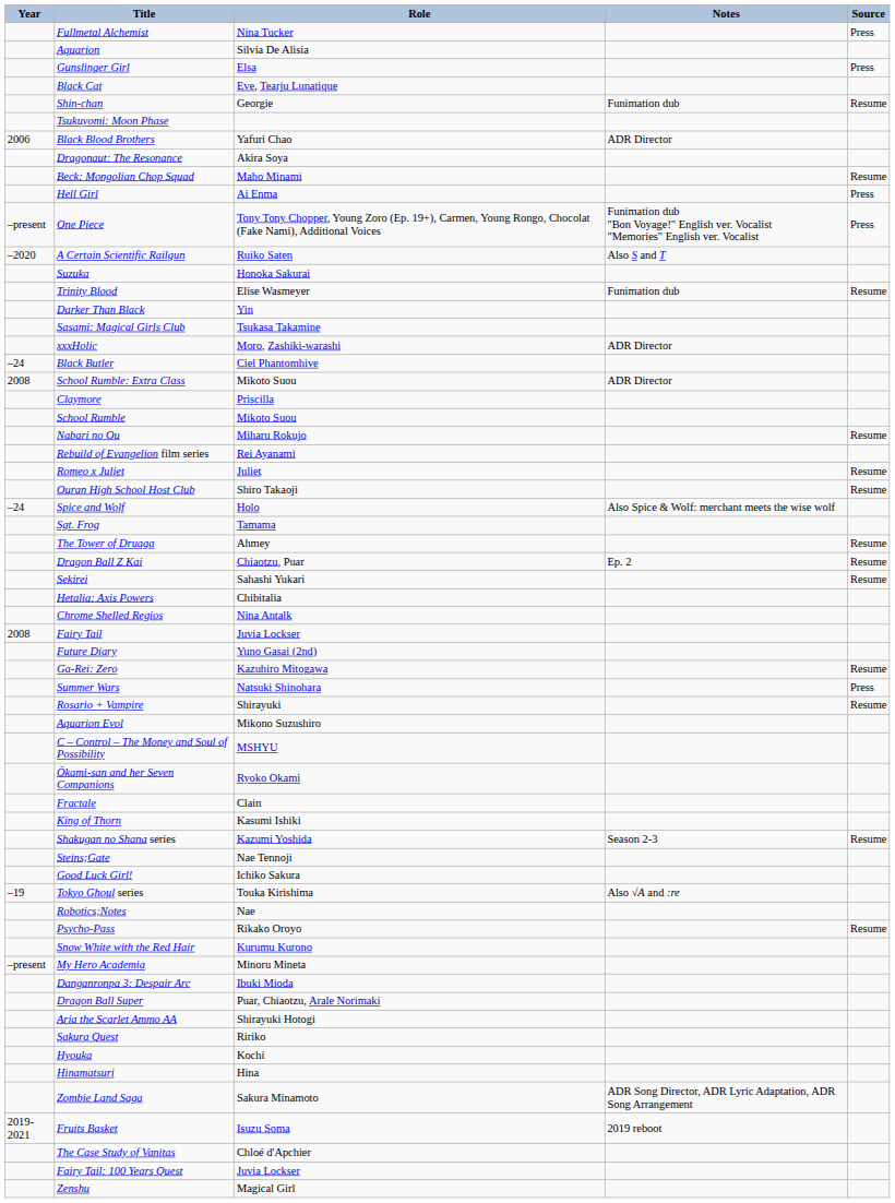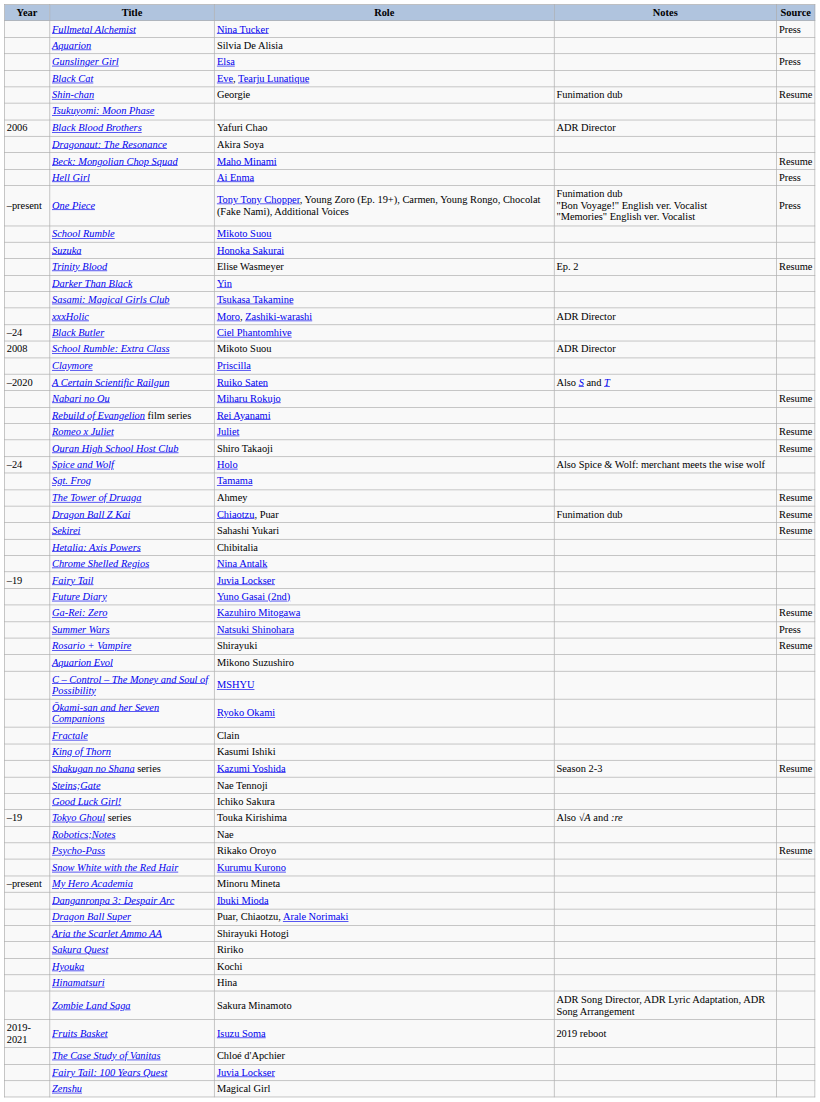 <table class="wikitable sortable plainrowheaders">
 <tr>
 <th style="background:#b0c4de;">Year</th>
 <th style="background:#b0c4de;">Title</th>
 <th style="background:#b0c4de;">Role</th>
 <th style="background:#b0c4de;" class="unsortable">Notes</th>
 <th style="background:#b0c4de;" class="unsortable">Source</th>
 </tr>
 <tr>
 <td></td>
 <td><em><a href='#'>Fullmetal Alchemist</a> </em></td>
 <td><a href='#'>Nina Tucker</a></td>
 <td></td>
 <td>Press </td>
 </tr>
 <tr>
 <td></td>
 <td><em><a href='#'>Aquarion</a></em></td>
 <td>Silvia De Alisia</td>
 <td></td>
 <td></td>
 </tr>
 <tr>
 <td></td>
 <td><em><a href='#'>Gunslinger Girl</a></em></td>
 <td><a href='#'>Elsa</a></td>
 <td></td>
 <td>Press</td>
 </tr>
 <tr>
 <td></td>
 <td><em><a href='#'>Black Cat</a></em></td>
 <td><a href='#'>Eve</a>, <a href='#'>Tearju Lunatique</a> </td>
 <td></td>
 <td></td>
 </tr>
 <tr>
 <td></td>
 <td><em><a href='#'>Shin-chan</a></em></td>
 <td>Georgie</td>
 <td>Funimation dub</td>
 <td>Resume</td>
 </tr>
 <tr>
 <td></td>
 <td><em><a href='#'>Tsukuyomi: Moon Phase</a></em></td>
 <td></td>
 <td></td>
 <td></td>
 </tr>
 <tr>
 <td>2006</td>
 <td><em><a href='#'>Black Blood Brothers</a></em></td>
 <td>Yafuri Chao</td>
 <td>ADR Director</td>
 <td></td>
 </tr>
 <tr>
 <td></td>
 <td><em><a href='#'>Dragonaut: The Resonance</a></em></td>
 <td>Akira Soya</td>
 <td></td>
 <td></td>
 </tr>
 <tr>
 <td></td>
 <td><em><a href='#'>Beck: Mongolian Chop Squad</a></em></td>
 <td><a href='#'>Maho Minami</a></td>
 <td></td>
 <td>Resume</td>
 </tr>
 <tr>
 <td></td>
 <td><em><a href='#'>Hell Girl</a></em></td>
 <td><a href='#'>Ai Enma</a></td>
 <td></td>
 <td>Press</td>
 </tr>
 <tr>
 <td>–present</td>
 <td><em><a href='#'>One Piece</a></em></td>
 <td><a href='#'>Tony Tony Chopper</a>, Young Zoro (Ep. 19+), Carmen, Young Rongo, Chocolat (Fake Nami), Additional Voices</td>
 <td>Funimation dub<br>"Bon Voyage!" English ver. Vocalist<br>"Memories" English ver. Vocalist</td>
 <td>Press </td>
 </tr>
 <tr>
-<td>–2020</td>
-<td><em><a href='#'>A Certain Scientific Railgun</a></em></td>
-<td><a href='#'>Ruiko Saten</a></td>
-<td>Also <em><a href='#'>S</a></em> and <em><a href='#'>T</a></em></td>
+<td></td>
+<td><em><a href='#'>School Rumble</a></em></td>
+<td><a href='#'>Mikoto Suou</a></td>
+<td></td>
 <td></td>
 </tr>
 <tr>
 <td></td>
 <td><em><a href='#'>Suzuka</a></em></td>
 <td><a href='#'>Honoka Sakurai</a></td>
 <td></td>
 <td></td>
 </tr>
 <tr>
 <td></td>
 <td><em><a href='#'>Trinity Blood</a></em></td>
 <td>Elise Wasmeyer</td>
-<td>Funimation dub</td>
+<td>Ep. 2</td>
 <td>Resume</td>
 </tr>
 <tr>
 <td></td>
 <td><em><a href='#'>Darker Than Black</a></em></td>
 <td><a href='#'>Yin</a></td>
 <td></td>
 <td></td>
 </tr>
 <tr>
 <td></td>
 <td><em><a href='#'>Sasami: Magical Girls Club</a></em></td>
 <td><a href='#'>Tsukasa Takamine</a></td>
 <td></td>
 <td></td>
 </tr>
 <tr>
 <td></td>
 <td><em><a href='#'>xxxHolic</a></em></td>
 <td><a href='#'>Moro</a>, <a href='#'>Zashiki-warashi</a></td>
 <td>ADR Director</td>
 <td></td>
 </tr>
 <tr>
 <td>–24</td>
 <td><em><a href='#'>Black Butler</a></em></td>
 <td><a href='#'>Ciel Phantomhive</a></td>
 <td></td>
 <td></td>
 </tr>
 <tr>
 <td>2008</td>
 <td><em><a href='#'>School Rumble: Extra Class</a></em></td>
 <td>Mikoto Suou</td>
 <td>ADR Director</td>
 <td></td>
 </tr>
 <tr>
 <td></td>
 <td><em><a href='#'>Claymore</a></em></td>
 <td><a href='#'>Priscilla</a></td>
 <td></td>
 <td></td>
 </tr>
 <tr>
-<td></td>
-<td><em><a href='#'>School Rumble</a></em></td>
-<td><a href='#'>Mikoto Suou</a></td>
-<td></td>
+<td>–2020</td>
+<td><em><a href='#'>A Certain Scientific Railgun</a></em></td>
+<td><a href='#'>Ruiko Saten</a></td>
+<td>Also <em><a href='#'>S</a></em> and <em><a href='#'>T</a></em></td>
 <td></td>
 </tr>
 <tr>
 <td></td>
 <td><em><a href='#'>Nabari no Ou</a></em></td>
 <td><a href='#'>Miharu Rokujo</a></td>
 <td></td>
 <td>Resume</td>
 </tr>
 <tr>
 <td></td>
 <td><em><a href='#'>Rebuild of Evangelion</a></em> film series</td>
 <td><a href='#'>Rei Ayanami</a></td>
 <td></td>
 <td></td>
 </tr>
 <tr>
 <td></td>
 <td><em><a href='#'>Romeo x Juliet</a></em></td>
 <td><a href='#'>Juliet</a></td>
 <td></td>
 <td>Resume</td>
 </tr>
 <tr>
 <td></td>
 <td><em><a href='#'>Ouran High School Host Club</a></em></td>
 <td>Shiro Takaoji</td>
 <td></td>
 <td>Resume</td>
 </tr>
 <tr>
 <td>–24</td>
 <td><em><a href='#'>Spice and Wolf</a></em></td>
 <td><a href='#'>Holo</a></td>
 <td>Also Spice & Wolf: merchant meets the wise wolf</td>
 <td></td>
 </tr>
 <tr>
 <td></td>
 <td><em><a href='#'>Sgt. Frog</a></em></td>
 <td><a href='#'>Tamama</a></td>
 <td></td>
 <td></td>
 </tr>
 <tr>
 <td></td>
 <td><em><a href='#'>The Tower of Druaga</a></em></td>
 <td>Ahmey</td>
 <td></td>
 <td>Resume</td>
 </tr>
 <tr>
 <td></td>
 <td><em><a href='#'>Dragon Ball Z Kai</a></em></td>
 <td><a href='#'>Chiaotzu</a>, Puar</td>
-<td>Ep. 2</td>
+<td>Funimation dub</td>
 <td>Resume</td>
 </tr>
 <tr>
 <td></td>
 <td><em><a href='#'>Sekirei</a></em></td>
 <td>Sahashi Yukari</td>
 <td></td>
 <td>Resume</td>
 </tr>
 <tr>
 <td></td>
 <td><em><a href='#'>Hetalia: Axis Powers</a></em></td>
 <td>Chibitalia</td>
 <td></td>
 <td></td>
 </tr>
 <tr>
 <td></td>
 <td><em><a href='#'>Chrome Shelled Regios</a></em></td>
 <td><a href='#'>Nina Antalk</a></td>
 <td></td>
 <td></td>
 </tr>
 <tr>
-<td>2008</td>
+<td>–19</td>
 <td><em><a href='#'>Fairy Tail</a></em></td>
 <td><a href='#'>Juvia Lockser</a></td>
 <td></td>
 <td></td>
 </tr>
 <tr>
 <td></td>
 <td><em><a href='#'>Future Diary</a></em></td>
 <td><a href='#'>Yuno Gasai (2nd)</a></td>
 <td></td>
 <td></td>
 </tr>
 <tr>
 <td></td>
 <td><em><a href='#'>Ga-Rei: Zero</a></em></td>
 <td><a href='#'>Kazuhiro Mitogawa</a></td>
 <td></td>
 <td>Resume</td>
 </tr>
 <tr>
 <td></td>
 <td><em><a href='#'>Summer Wars</a></em></td>
 <td><a href='#'>Natsuki Shinohara</a></td>
 <td></td>
 <td>Press </td>
 </tr>
 <tr>
 <td></td>
 <td><em><a href='#'>Rosario + Vampire</a></em></td>
 <td>Shirayuki</td>
 <td></td>
 <td>Resume</td>
 </tr>
 <tr>
 <td></td>
 <td><em><a href='#'>Aquarion Evol</a></em></td>
 <td>Mikono Suzushiro</td>
 <td></td>
 <td></td>
 </tr>
 <tr>
 <td></td>
 <td><em><a href='#'>C – Control – The Money and Soul of Possibility</a></em></td>
 <td><a href='#'>MSHYU</a></td>
 <td></td>
 <td></td>
 </tr>
 <tr>
 <td></td>
 <td><em><a href='#'>Ōkami-san and her Seven Companions</a></em></td>
 <td><a href='#'>Ryoko Okami</a></td>
 <td></td>
 <td></td>
 </tr>
 <tr>
 <td></td>
 <td><em><a href='#'>Fractale</a></em></td>
 <td>Clain</td>
 <td></td>
 <td></td>
 </tr>
 <tr>
 <td></td>
 <td><em><a href='#'>King of Thorn</a></em></td>
 <td>Kasumi Ishiki</td>
 <td></td>
 <td></td>
 </tr>
 <tr>
 <td></td>
 <td><em><a href='#'>Shakugan no Shana</a></em> series</td>
 <td><a href='#'>Kazumi Yoshida</a></td>
 <td>Season 2-3</td>
 <td>Resume</td>
 </tr>
 <tr>
 <td></td>
 <td><em><a href='#'>Steins;Gate</a></em></td>
 <td>Nae Tennoji</td>
 <td></td>
 <td></td>
 </tr>
 <tr>
 <td></td>
 <td><em><a href='#'>Good Luck Girl!</a></em></td>
 <td>Ichiko Sakura</td>
 <td></td>
 <td></td>
 </tr>
 <tr>
 <td>–19</td>
 <td><em><a href='#'>Tokyo Ghoul</a></em> series</td>
 <td>Touka Kirishima</td>
 <td>Also <em>√A</em> and <em>:re</em></td>
 <td></td>
 </tr>
 <tr>
 <td></td>
 <td><em> <a href='#'>Robotics;Notes</a></em></td>
 <td>Nae</td>
 <td></td>
 <td></td>
 </tr>
 <tr>
 <td></td>
 <td><em><a href='#'>Psycho-Pass</a></em></td>
 <td>Rikako Oroyo</td>
 <td></td>
 <td>Resume</td>
 </tr>
 <tr>
 <td></td>
 <td><em><a href='#'>Snow White with the Red Hair</a></em></td>
 <td><a href='#'>Kurumu Kurono</a></td>
 <td> </td>
 <td></td>
 </tr>
 <tr>
 <td>–present</td>
 <td><em><a href='#'>My Hero Academia</a></em></td>
 <td>Minoru Mineta</td>
 <td></td>
 <td></td>
 </tr>
 <tr>
 <td></td>
 <td><em><a href='#'>Danganronpa 3: Despair Arc</a></em></td>
 <td><a href='#'>Ibuki Mioda</a></td>
 <td></td>
 <td></td>
 </tr>
 <tr>
 <td></td>
 <td><em><a href='#'>Dragon Ball Super</a></em></td>
 <td>Puar, Chiaotzu, <a href='#'>Arale Norimaki</a></td>
 <td></td>
 <td></td>
 </tr>
 <tr>
 <td></td>
 <td><em><a href='#'>Aria the Scarlet Ammo AA</a></em></td>
 <td>Shirayuki Hotogi</td>
 <td></td>
 <td></td>
 </tr>
 <tr>
 <td></td>
 <td><em><a href='#'>Sakura Quest</a></em></td>
 <td>Ririko</td>
 <td></td>
 <td></td>
 </tr>
 <tr>
 <td></td>
 <td><em><a href='#'>Hyouka</a></em></td>
 <td>Kochi</td>
 <td></td>
 <td></td>
 </tr>
 <tr>
 <td></td>
 <td><em><a href='#'>Hinamatsuri</a></em></td>
 <td>Hina</td>
 <td></td>
 <td></td>
 </tr>
 <tr>
 <td></td>
 <td><em><a href='#'>Zombie Land Saga</a></em></td>
 <td>Sakura Minamoto</td>
 <td>ADR Song Director, ADR Lyric Adaptation, ADR Song Arrangement</td>
 <td></td>
 </tr>
 <tr>
 <td>2019-2021</td>
 <td><em><a href='#'>Fruits Basket</a></em></td>
 <td><a href='#'>Isuzu Soma</a></td>
 <td>2019 reboot</td>
 <td></td>
 </tr>
 <tr>
 <td></td>
 <td><em><a href='#'>The Case Study of Vanitas</a></em></td>
 <td>Chloé d'Apchier</td>
 <td></td>
 <td></td>
 </tr>
 <tr>
 <td></td>
 <td><em><a href='#'>Fairy Tail: 100 Years Quest</a></em></td>
 <td><a href='#'>Juvia Lockser</a></td>
 <td></td>
 <td></td>
 </tr>
 <tr>
 <td></td>
 <td><em><a href='#'>Zenshu</a></em></td>
 <td>Magical Girl</td>
 <td></td>
 <td></td>
 </tr>
 </table>
